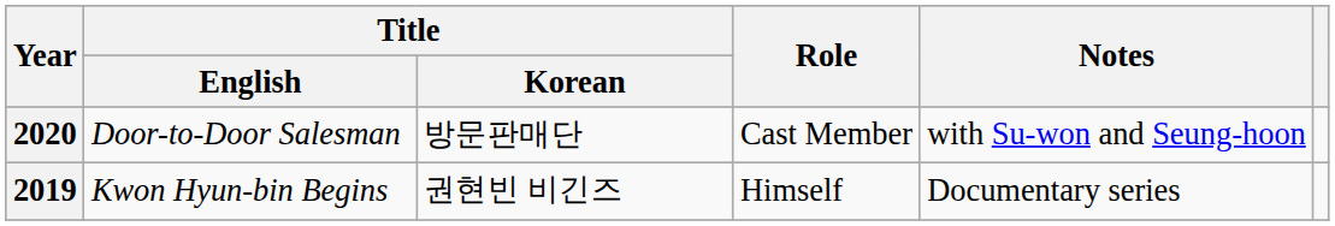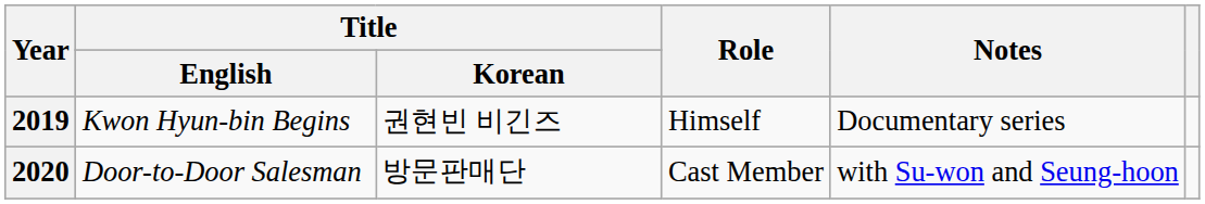 <table class="wikitable sortable plainrowheaders">
 <tr>
 <th scope="col" rowspan="2">Year</th>
 <th scope="col" colspan="2">Title</th>
 <th scope="col" rowspan="2">Role</th>
 <th scope="col" rowspan="2">Notes</th>
 <th scope="col" rowspan="2" class="unsortable"></th>
 </tr>
 <tr>
 <th scope="col" style="width:10em;">English</th>
 <th scope="col" style="width:9.5em;">Korean</th>
 </tr>
 <tr>
+<th scope="row">2019</th>
+<td><em>Kwon Hyun-bin Begins</em></td>
+<td>권현빈 비긴즈</td>
+<td>Himself</td>
+<td>Documentary series</td>
+<td style="text-align:center"></td>
+</tr>
+<tr>
 <th scope="row">2020</th>
 <td><em>Door-to-Door Salesman</em></td>
 <td>방문판매단</td>
 <td>Cast Member</td>
 <td>with <a href='#'>Su-won</a> and <a href='#'>Seung-hoon</a></td>
 <td style="text-align:center"></td>
 </tr>
-<tr>
-<th scope="row">2019</th>
-<td><em>Kwon Hyun-bin Begins</em></td>
-<td>권현빈 비긴즈</td>
-<td>Himself</td>
-<td>Documentary series</td>
-<td style="text-align:center"></td>
-</tr>
 </table>
